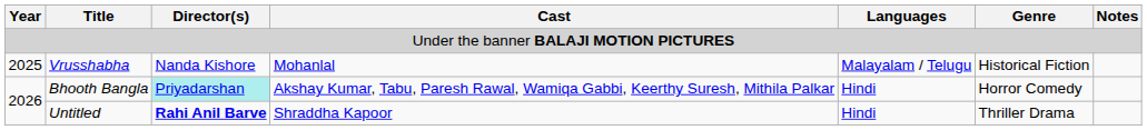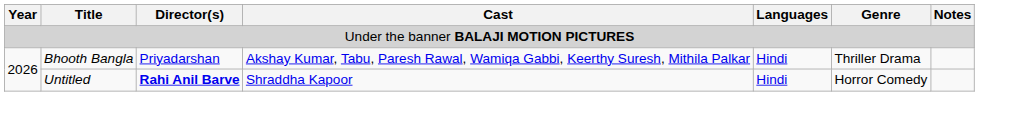 <table class="wikitable sortable" style="font-size:100%">
 <tr style="text-align:center;">
 <th scope="col">Year</th>
 <th scope="col">Title</th>
 <th scope="col">Director(s)</th>
 <th scope="col">Cast</th>
 <th scope="col">Languages</th>
 <th scope="col">Genre</th>
 <th scope="col" class="unsortable">Notes</th>
 </tr>
 <tr>
 <td colspan="7" align=center bgcolor=lightgrey>Under the banner <strong>BALAJI MOTION PICTURES</strong></td>
 </tr>
 <tr>
-<td>2025</td>
-<td><em><a href='#'>Vrusshabha</a></em></td>
-<td><a href='#'>Nanda Kishore</a></td>
-<td><a href='#'>Mohanlal</a></td>
-<td><a href='#'>Malayalam</a> / <a href='#'>Telugu</a></td>
-<td>Historical Fiction</td>
-<td></td>
-</tr>
-<tr>
 <td rowspan="2">2026</td>
 <td><em>Bhooth Bangla</em></td>
-<td style="background: paleturquoise;"><a href='#'>Priyadarshan</a></td>
+<td><a href='#'>Priyadarshan</a></td>
 <td><a href='#'>Akshay Kumar</a>, <a href='#'>Tabu</a>, <a href='#'>Paresh Rawal</a>, <a href='#'>Wamiqa Gabbi</a>, <a href='#'>Keerthy Suresh</a>, <a href='#'>Mithila Palkar</a></td>
 <td rowspan=><a href='#'>Hindi</a></td>
-<td>Horror Comedy</td>
+<td>Thriller Drama</td>
 <td></td>
 </tr>
 <tr>
 <td><em>Untitled</em></td>
 <td><strong><a href='#'>Rahi Anil Barve</a></strong></td>
 <td><a href='#'>Shraddha Kapoor</a></td>
 <td rowspan=><a href='#'>Hindi</a></td>
-<td>Thriller Drama</td>
+<td>Horror Comedy</td>
 <td></td>
 </tr>
 </table>
